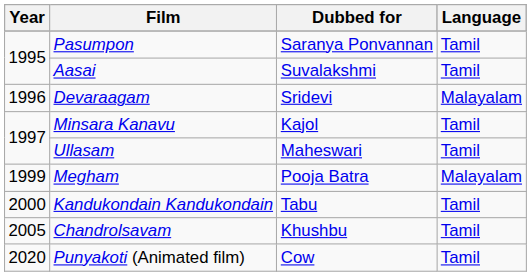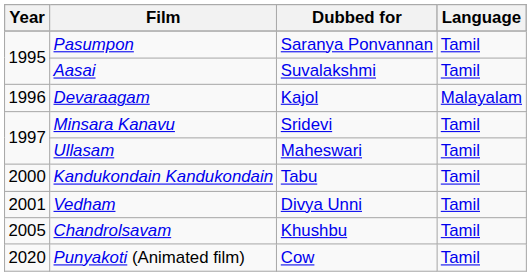 <table class="wikitable sortable">
 <tr style="background:#000;">
 <th>Year</th>
 <th>Film</th>
 <th>Dubbed for</th>
 <th>Language</th>
 </tr>
 <tr>
 <td rowspan="2">1995</td>
 <td><em><a href='#'>Pasumpon</a></em></td>
 <td><a href='#'>Saranya Ponvannan</a></td>
 <td><a href='#'>Tamil</a></td>
 </tr>
 <tr>
 <td><em><a href='#'>Aasai</a></em></td>
 <td><a href='#'>Suvalakshmi</a></td>
 <td><a href='#'>Tamil</a></td>
 </tr>
 <tr>
 <td>1996</td>
 <td><em><a href='#'>Devaraagam</a></em></td>
-<td><a href='#'>Sridevi</a></td>
+<td><a href='#'>Kajol</a></td>
 <td><a href='#'>Malayalam</a></td>
 </tr>
 <tr>
 <td rowspan="2">1997</td>
 <td><em><a href='#'>Minsara Kanavu</a></em></td>
-<td><a href='#'>Kajol</a></td>
+<td><a href='#'>Sridevi</a></td>
 <td><a href='#'>Tamil</a></td>
 </tr>
 <tr>
 <td><em><a href='#'>Ullasam</a></em></td>
 <td><a href='#'>Maheswari</a></td>
 <td><a href='#'>Tamil</a></td>
 </tr>
 <tr>
-<td>1999</td>
-<td><em><a href='#'>Megham</a></em></td>
-<td><a href='#'>Pooja Batra</a></td>
-<td><a href='#'>Malayalam</a></td>
-</tr>
-<tr>
 <td>2000</td>
 <td><em><a href='#'>Kandukondain Kandukondain</a></em></td>
 <td><a href='#'>Tabu</a></td>
+<td><a href='#'>Tamil</a></td>
+</tr>
+<tr>
+<td>2001</td>
+<td><em><a href='#'>Vedham</a></em></td>
+<td><a href='#'>Divya Unni</a></td>
 <td><a href='#'>Tamil</a></td>
 </tr>
 <tr>
 <td>2005</td>
 <td><em><a href='#'>Chandrolsavam</a></em></td>
 <td><a href='#'>Khushbu</a></td>
 <td><a href='#'>Tamil</a></td>
 </tr>
 <tr>
 <td>2020</td>
 <td><em><a href='#'>Punyakoti</a></em> (Animated film)</td>
 <td><a href='#'>Cow</a></td>
 <td><a href='#'>Tamil</a></td>
 </tr>
 </table>
